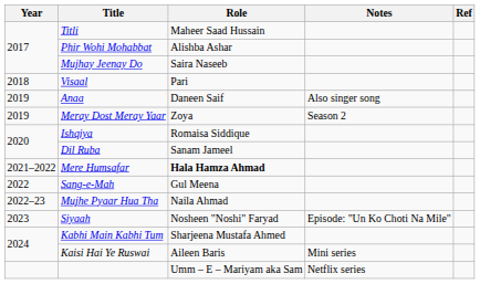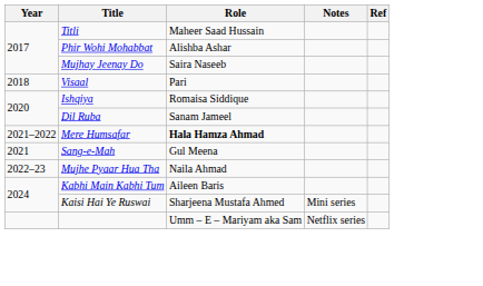 <table class="wikitable sortable">
 <tr>
 <th>Year</th>
 <th>Title</th>
 <th>Role</th>
 <th class="unsortable">Notes</th>
 <th class="unsortable">Ref</th>
 </tr>
 <tr>
 <td rowspan="3">2017</td>
 <td><em><a href='#'>Titli</a></em></td>
 <td>Maheer Saad Hussain</td>
 <td></td>
 <td></td>
 </tr>
 <tr>
 <td><em><a href='#'>Phir Wohi Mohabbat</a></em></td>
 <td>Alishba Ashar</td>
 <td></td>
 <td></td>
 </tr>
 <tr>
 <td><em><a href='#'>Mujhay Jeenay Do</a></em></td>
 <td>Saira Naseeb</td>
 <td></td>
 <td></td>
 </tr>
 <tr>
 <td>2018</td>
 <td><em><a href='#'>Visaal</a></em></td>
 <td>Pari</td>
 <td></td>
 <td></td>
 </tr>
 <tr>
-<td>2019</td>
-<td><em><a href='#'>Anaa</a></em></td>
-<td>Daneen Saif</td>
-<td>Also singer  song</td>
-<td></td>
-</tr>
-<tr>
-<td>2019</td>
-<td><em><a href='#'>Meray Dost Meray Yaar</a></em></td>
-<td>Zoya</td>
-<td>Season 2</td>
-<td></td>
-</tr>
-<tr>
 <td rowspan=2>2020</td>
 <td><em><a href='#'>Ishqiya</a></em></td>
 <td>Romaisa Siddique</td>
 <td></td>
 <td></td>
 </tr>
 <tr>
 <td><em><a href='#'>Dil Ruba</a></em></td>
 <td>Sanam Jameel</td>
 <td></td>
 <td></td>
 </tr>
 <tr>
 <td>2021–2022</td>
 <td><em><a href='#'>Mere Humsafar</a></em></td>
 <td><strong>Hala Hamza Ahmad</strong></td>
 <td></td>
 <td></td>
 </tr>
 <tr>
-<td>2022</td>
+<td>2021</td>
 <td scope="row"><em><a href='#'>Sang-e-Mah</a></em></td>
 <td>Gul Meena</td>
 <td></td>
 <td></td>
 </tr>
 <tr>
 <td>2022–23</td>
 <td><em><a href='#'>Mujhe Pyaar Hua Tha</a></em></td>
 <td>Naila Ahmad</td>
 <td></td>
 <td></td>
 </tr>
 <tr>
-<td>2023</td>
-<td scope="row"><em><a href='#'>Siyaah</a></em></td>
-<td>Nosheen "Noshi" Faryad</td>
-<td>Episode: "Un Ko Choti Na Mile"</td>
-<td></td>
-</tr>
-<tr>
 <td rowspan="2">2024</td>
 <td scope="row"><em><a href='#'>Kabhi Main Kabhi Tum</a></em></td>
-<td>Sharjeena Mustafa Ahmed</td>
+<td>Aileen Baris</td>
 <td></td>
 <td></td>
 </tr>
 <tr>
 <td><em>Kaisi Hai Ye Ruswai</em></td>
-<td>Aileen Baris</td>
+<td>Sharjeena Mustafa Ahmed</td>
 <td>Mini series</td>
 <td></td>
 </tr>
 <tr>
 <td></td>
 <td></td>
 <td>Umm – E – Mariyam aka Sam</td>
 <td>Netflix series</td>
 <td></td>
 </tr>
 </table>
